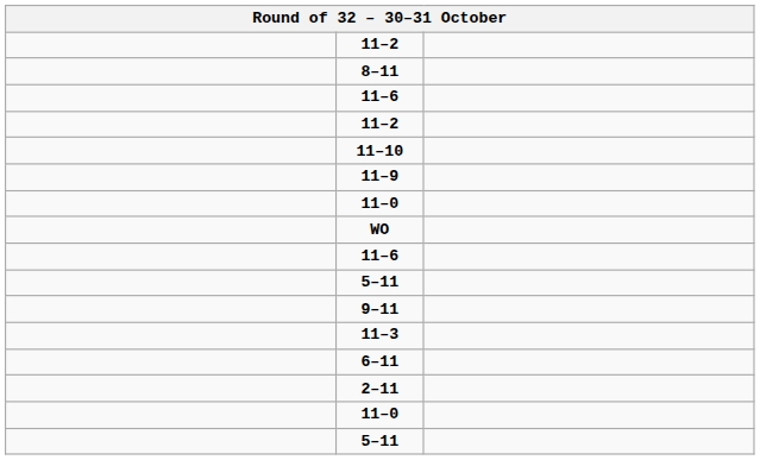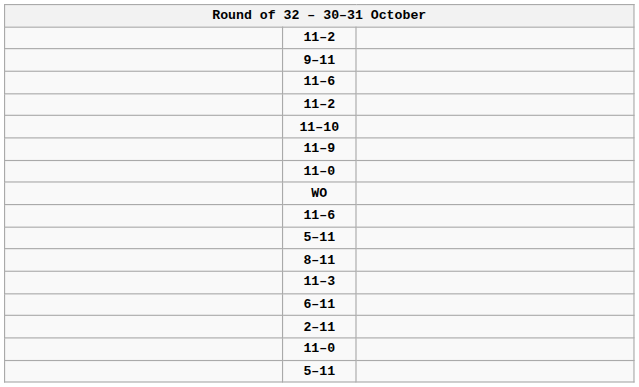 <table class="wikitable" style="text-align: center; font-size:90% ">
 <tr>
 <th colspan=3>Round of 32 – 30–31 October</th>
 </tr>
 <tr>
 <td align=left width="240"><strong></strong></td>
 <td align=center width="60"><strong>11–2</strong></td>
 <td align=left width="240"></td>
 </tr>
 <tr>
 <td align=left></td>
-<td align=center><strong>8–11</strong></td>
+<td align=center><strong>9–11</strong></td>
 <td align=left><strong></strong></td>
 </tr>
 <tr>
 <td align=left><strong></strong></td>
 <td align=center><strong>11–6</strong></td>
 <td align=left></td>
 </tr>
 <tr>
 <td align=left><strong></strong></td>
 <td align=center><strong>11–2</strong></td>
 <td align=left></td>
 </tr>
 <tr>
 <td align=left><strong></strong></td>
 <td align=center><strong>11–10</strong></td>
 <td align=left></td>
 </tr>
 <tr>
 <td align=left><strong></strong></td>
 <td align=center><strong>11–9</strong></td>
 <td align=left></td>
 </tr>
 <tr }>
 <td align=left><strong></strong></td>
 <td align=center><strong>11–0</strong></td>
 <td align=left></td>
 </tr>
 <tr>
 <td align=left></td>
 <td align=center><strong>WO</strong></td>
 <td align=left></td>
 </tr>
 <tr>
 <td align=left><strong></strong></td>
 <td align=center><strong>11–6</strong></td>
 <td align=left></td>
 </tr>
 <tr>
 <td align=left></td>
 <td align=center><strong>5–11</strong></td>
 <td align=left><strong></strong></td>
 </tr>
 <tr>
 <td align=left></td>
-<td align=center><strong>9–11</strong></td>
+<td align=center><strong>8–11</strong></td>
 <td align=left><strong></strong></td>
 </tr>
 <tr>
 <td align=left><strong></strong></td>
 <td align=center><strong>11–3</strong></td>
 <td align=left></td>
 </tr>
 <tr>
 <td align=left></td>
 <td align=center><strong>6–11</strong></td>
 <td align=left><strong></strong></td>
 </tr>
 <tr>
 <td align=left></td>
 <td align=center><strong>2–11</strong></td>
 <td align=left><strong></strong></td>
 </tr>
 <tr>
 <td align=left><strong></strong></td>
 <td align=center><strong>11–0</strong></td>
 <td align=left></td>
 </tr>
 <tr>
 <td align=left></td>
 <td align=center><strong>5–11</strong></td>
 <td align=left><strong></strong></td>
 </tr>
 </table>
